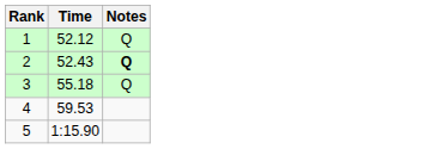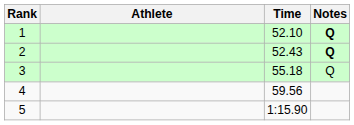 <table class="wikitable" style="text-align:center">
 <tr>
 <th>Rank</th>
+<th Style="width:18em">Athlete</th>
 <th>Time</th>
 <th>Notes</th>
 </tr>
 <tr style="background:#cfc">
 <td>1</td>
-<td>52.12</td>
-<td>Q</td>
+<td style="text-align:left"></td>
+<td>52.10</td>
+<td><strong>Q</strong></td>
 </tr>
 <tr style="background:#cfc">
 <td>2</td>
+<td style="text-align:left"></td>
 <td>52.43</td>
 <td><strong>Q</strong></td>
 </tr>
 <tr style="background:#cfc">
 <td>3</td>
+<td style="text-align:left"></td>
 <td>55.18</td>
 <td>Q</td>
 </tr>
 <tr>
 <td>4</td>
-<td>59.53</td>
+<td style="text-align:left"></td>
+<td>59.56</td>
 <td></td>
 </tr>
 <tr>
 <td>5</td>
+<td style="text-align:left"></td>
 <td>1:15.90</td>
 <td></td>
 </tr>
 </table>
